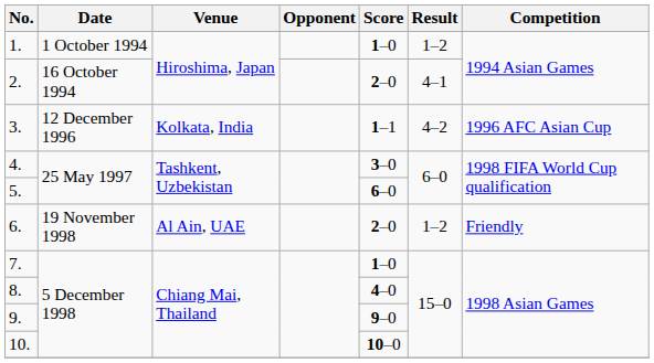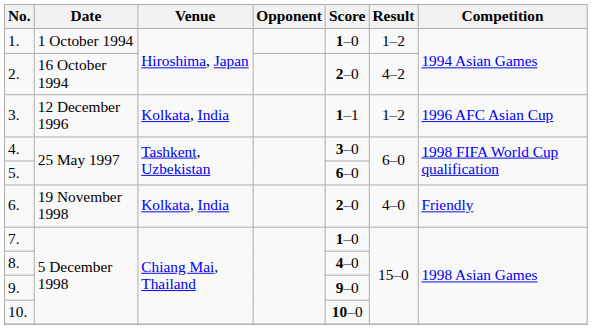 <table class="wikitable">
 <tr>
 <th>No.</th>
 <th>Date</th>
 <th>Venue</th>
 <th>Opponent</th>
 <th>Score</th>
 <th>Result</th>
 <th>Competition</th>
 </tr>
 <tr>
 <td>1.</td>
 <td>1 October 1994</td>
 <td rowspan=2><a href='#'>Hiroshima</a>, <a href='#'>Japan</a></td>
 <td></td>
 <td align=center><strong>1</strong>–0</td>
 <td align=center>1–2</td>
 <td rowspan=2><a href='#'>1994 Asian Games</a></td>
 </tr>
 <tr>
 <td>2.</td>
 <td>16 October 1994</td>
 <td></td>
 <td align=center><strong>2</strong>–0</td>
-<td align=center>4–1</td>
+<td align=center>4–2</td>
 </tr>
 <tr>
 <td>3.</td>
 <td>12 December 1996</td>
 <td><a href='#'>Kolkata</a>, <a href='#'>India</a></td>
 <td></td>
 <td align=center><strong>1</strong>–1</td>
-<td align=center>4–2</td>
+<td align=center>1–2</td>
 <td><a href='#'>1996 AFC Asian Cup</a></td>
 </tr>
 <tr>
 <td>4.</td>
 <td rowspan=2>25 May 1997</td>
 <td rowspan=2><a href='#'>Tashkent</a>, <a href='#'>Uzbekistan</a></td>
 <td rowspan=2></td>
 <td align=center><strong>3</strong>–0</td>
 <td rowspan=2 align=center>6–0</td>
 <td rowspan=2><a href='#'>1998 FIFA World Cup qualification</a></td>
 </tr>
 <tr>
 <td>5.</td>
 <td align=center><strong>6</strong>–0</td>
 </tr>
 <tr>
 <td>6.</td>
 <td>19 November 1998</td>
-<td><a href='#'>Al Ain</a>, <a href='#'>UAE</a></td>
+<td><a href='#'>Kolkata</a>, <a href='#'>India</a></td>
 <td></td>
 <td align=center><strong>2</strong>–0</td>
-<td align=center>1–2</td>
+<td align=center>4–0</td>
 <td><a href='#'>Friendly</a></td>
 </tr>
 <tr>
 <td>7.</td>
 <td rowspan=4>5 December 1998</td>
 <td rowspan=4><a href='#'>Chiang Mai</a>, <a href='#'>Thailand</a></td>
 <td rowspan=4></td>
 <td align=center><strong>1</strong>–0</td>
 <td rowspan=4 align=center>15–0</td>
 <td rowspan=4><a href='#'>1998 Asian Games</a></td>
 </tr>
 <tr>
 <td>8.</td>
 <td align=center><strong>4</strong>–0</td>
 </tr>
 <tr>
 <td>9.</td>
 <td align=center><strong>9</strong>–0</td>
 </tr>
 <tr>
 <td>10.</td>
 <td align=center><strong>10</strong>–0</td>
 </tr>
 <tr>
 </tr>
 </table>
